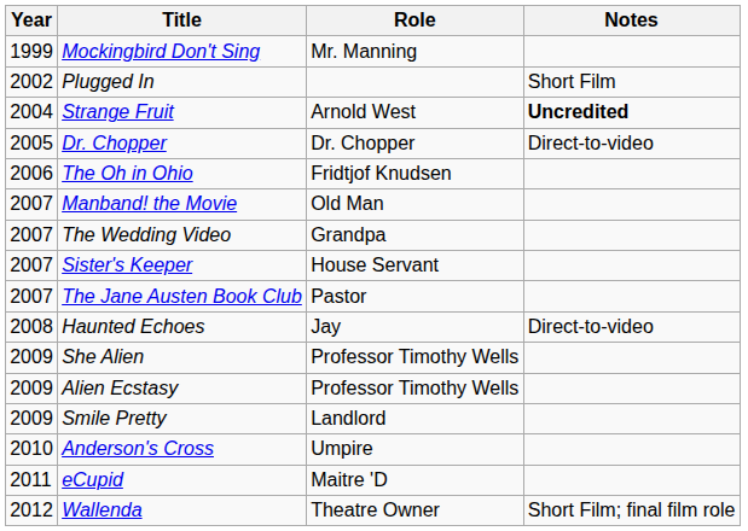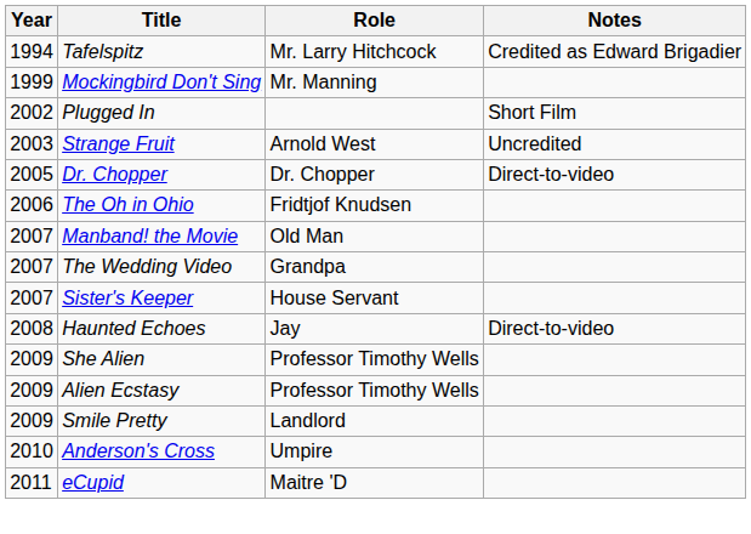 <table class="wikitable sortable">
 <tr>
 <th>Year</th>
 <th>Title</th>
 <th>Role</th>
 <th>Notes</th>
+</tr>
+<tr>
+<td>1994</td>
+<td><em>Tafelspitz</em></td>
+<td>Mr. Larry Hitchcock</td>
+<td>Credited as Edward Brigadier</td>
 </tr>
 <tr>
 <td>1999</td>
 <td><em><a href='#'>Mockingbird Don't Sing</a></em></td>
 <td>Mr. Manning</td>
 <td></td>
 </tr>
 <tr>
 <td>2002</td>
 <td><em>Plugged In</em></td>
 <td></td>
 <td>Short Film</td>
 </tr>
 <tr>
-<td>2004</td>
+<td>2003</td>
 <td><em><a href='#'>Strange Fruit</a></em></td>
 <td>Arnold West</td>
-<td><strong>Uncredited</strong></td>
+<td>Uncredited</td>
 </tr>
 <tr>
 <td>2005</td>
 <td><em><a href='#'>Dr. Chopper</a></em></td>
 <td>Dr. Chopper</td>
 <td>Direct-to-video</td>
 </tr>
 <tr>
 <td>2006</td>
 <td><em><a href='#'>The Oh in Ohio</a></em></td>
 <td>Fridtjof Knudsen</td>
 <td></td>
 </tr>
 <tr>
 <td>2007</td>
 <td><em><a href='#'>Manband! the Movie</a></em></td>
 <td>Old Man</td>
 <td></td>
 </tr>
 <tr>
 <td>2007</td>
 <td><em>The Wedding Video</em></td>
 <td>Grandpa</td>
 <td></td>
 </tr>
 <tr>
 <td>2007</td>
 <td><em><a href='#'>Sister's Keeper</a></em></td>
 <td>House Servant</td>
-<td></td>
-</tr>
-<tr>
-<td>2007</td>
-<td><em><a href='#'>The Jane Austen Book Club</a></em></td>
-<td>Pastor</td>
 <td></td>
 </tr>
 <tr>
 <td>2008</td>
 <td><em>Haunted Echoes</em></td>
 <td>Jay</td>
 <td>Direct-to-video</td>
 </tr>
 <tr>
 <td>2009</td>
 <td><em>She Alien</em></td>
 <td>Professor Timothy Wells</td>
 <td></td>
 </tr>
 <tr>
 <td>2009</td>
 <td><em>Alien Ecstasy</em></td>
 <td>Professor Timothy Wells</td>
 <td></td>
 </tr>
 <tr>
 <td>2009</td>
 <td><em>Smile Pretty</em></td>
 <td>Landlord</td>
 <td></td>
 </tr>
 <tr>
 <td>2010</td>
 <td><em><a href='#'>Anderson's Cross</a></em></td>
 <td>Umpire</td>
 <td></td>
 </tr>
 <tr>
 <td>2011</td>
 <td><em><a href='#'>eCupid</a></em></td>
 <td>Maitre 'D</td>
 <td></td>
 </tr>
-<tr>
-<td>2012</td>
-<td><em><a href='#'>Wallenda</a></em></td>
-<td>Theatre Owner</td>
-<td>Short Film; final film role</td>
-</tr>
 </table>
